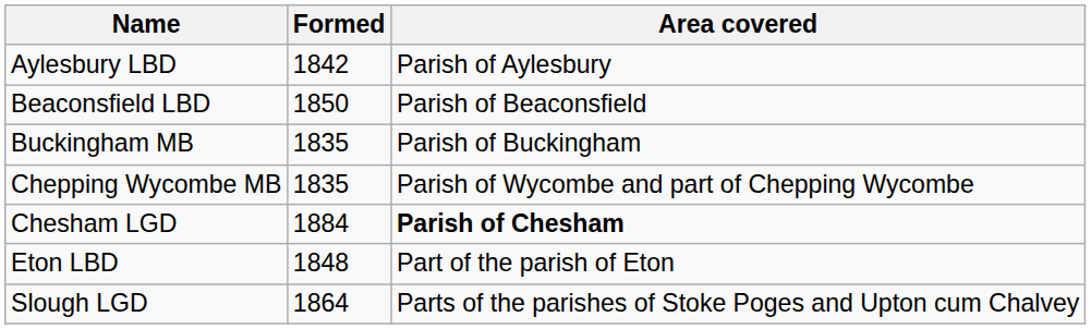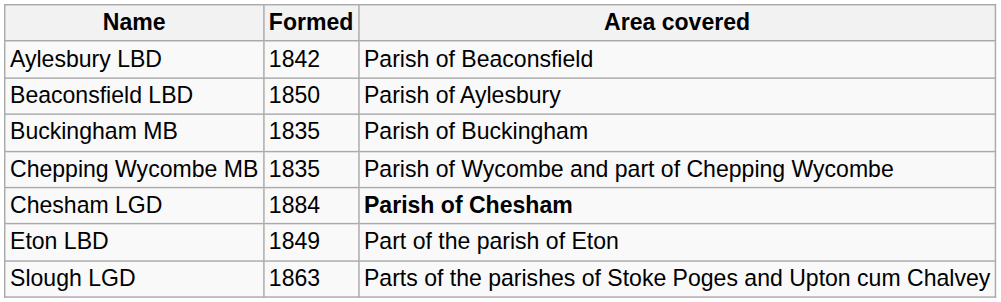 <table class="wikitable sortable">
 <tr>
 <th>Name</th>
 <th>Formed</th>
 <th class="unsortable">Area covered</th>
 </tr>
 <tr>
 <td>Aylesbury LBD</td>
 <td>1842</td>
-<td>Parish of Aylesbury</td>
+<td>Parish of Beaconsfield</td>
 </tr>
 <tr>
 <td>Beaconsfield LBD</td>
 <td>1850</td>
-<td>Parish of Beaconsfield</td>
+<td>Parish of Aylesbury</td>
 </tr>
 <tr>
 <td>Buckingham MB</td>
 <td>1835</td>
 <td>Parish of Buckingham</td>
 </tr>
 <tr>
 <td>Chepping Wycombe MB</td>
 <td>1835</td>
 <td>Parish of Wycombe and part of Chepping Wycombe</td>
 </tr>
 <tr>
 <td>Chesham LGD</td>
 <td>1884</td>
 <td><strong>Parish of Chesham</strong></td>
 </tr>
 <tr>
 <td>Eton LBD</td>
-<td>1848</td>
+<td>1849</td>
 <td>Part of the parish of Eton</td>
 </tr>
 <tr>
 <td>Slough LGD</td>
-<td>1864</td>
+<td>1863</td>
 <td>Parts of the parishes of Stoke Poges and Upton cum Chalvey</td>
 </tr>
 </table>
